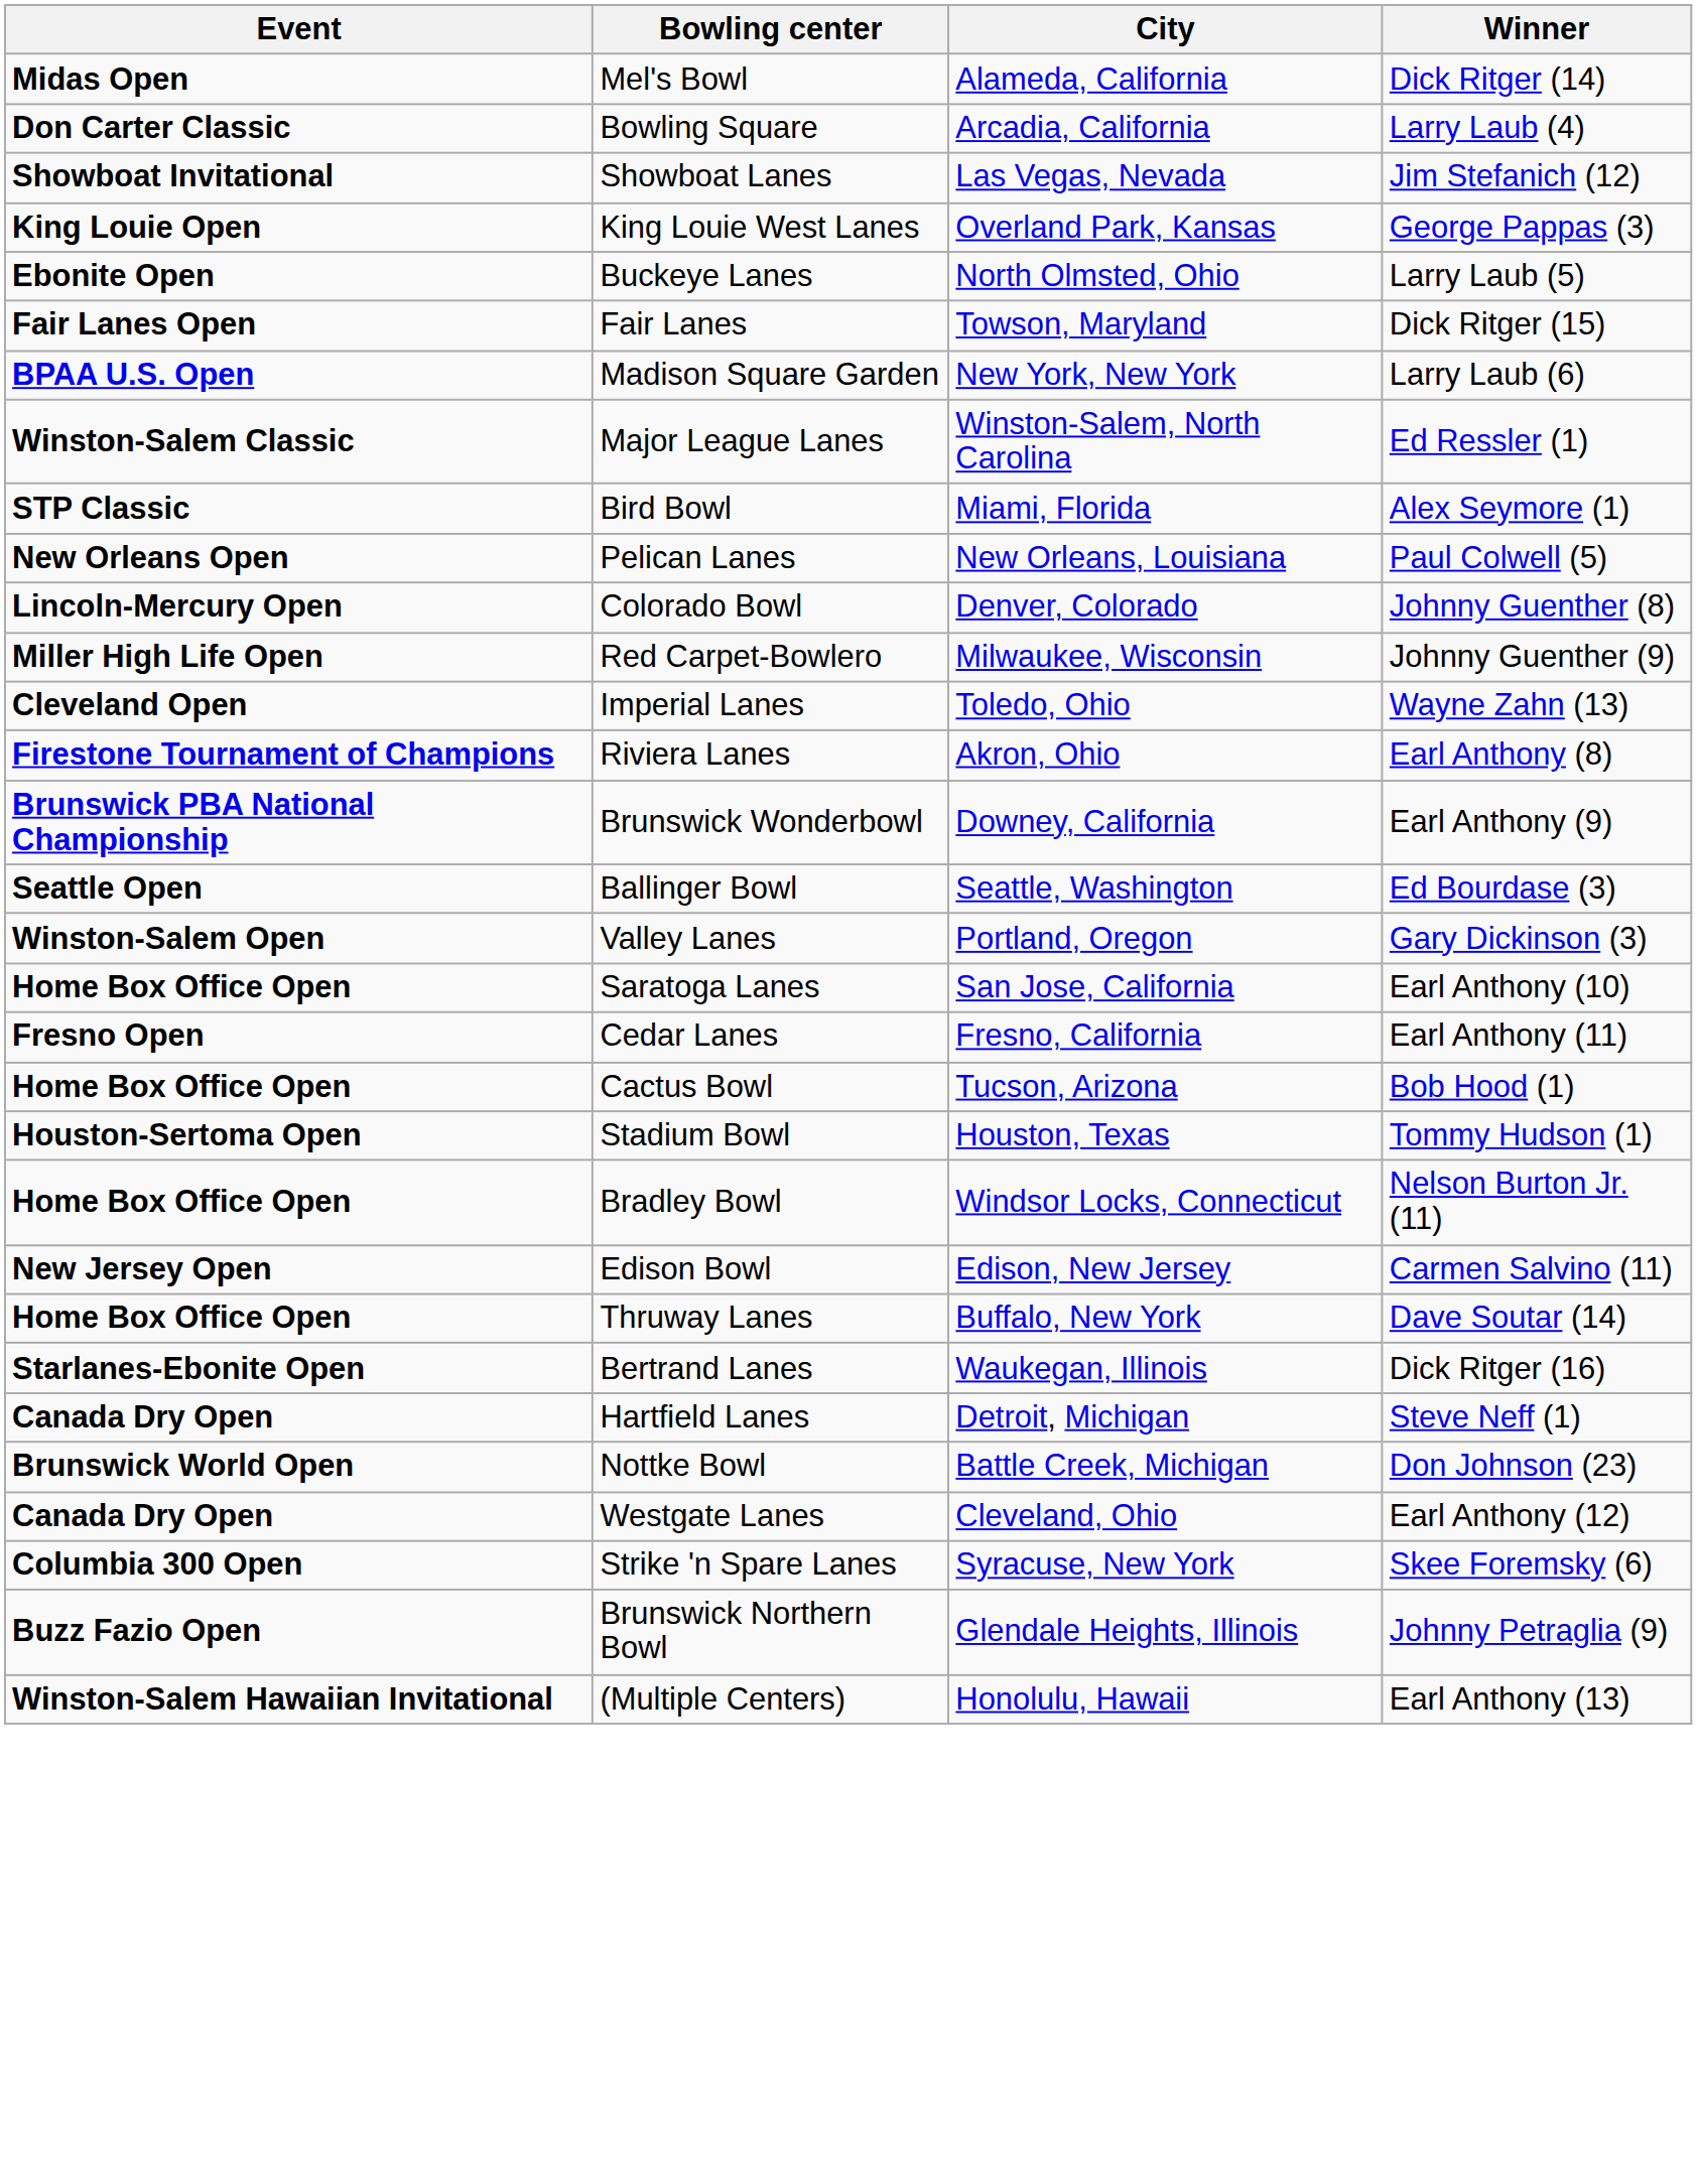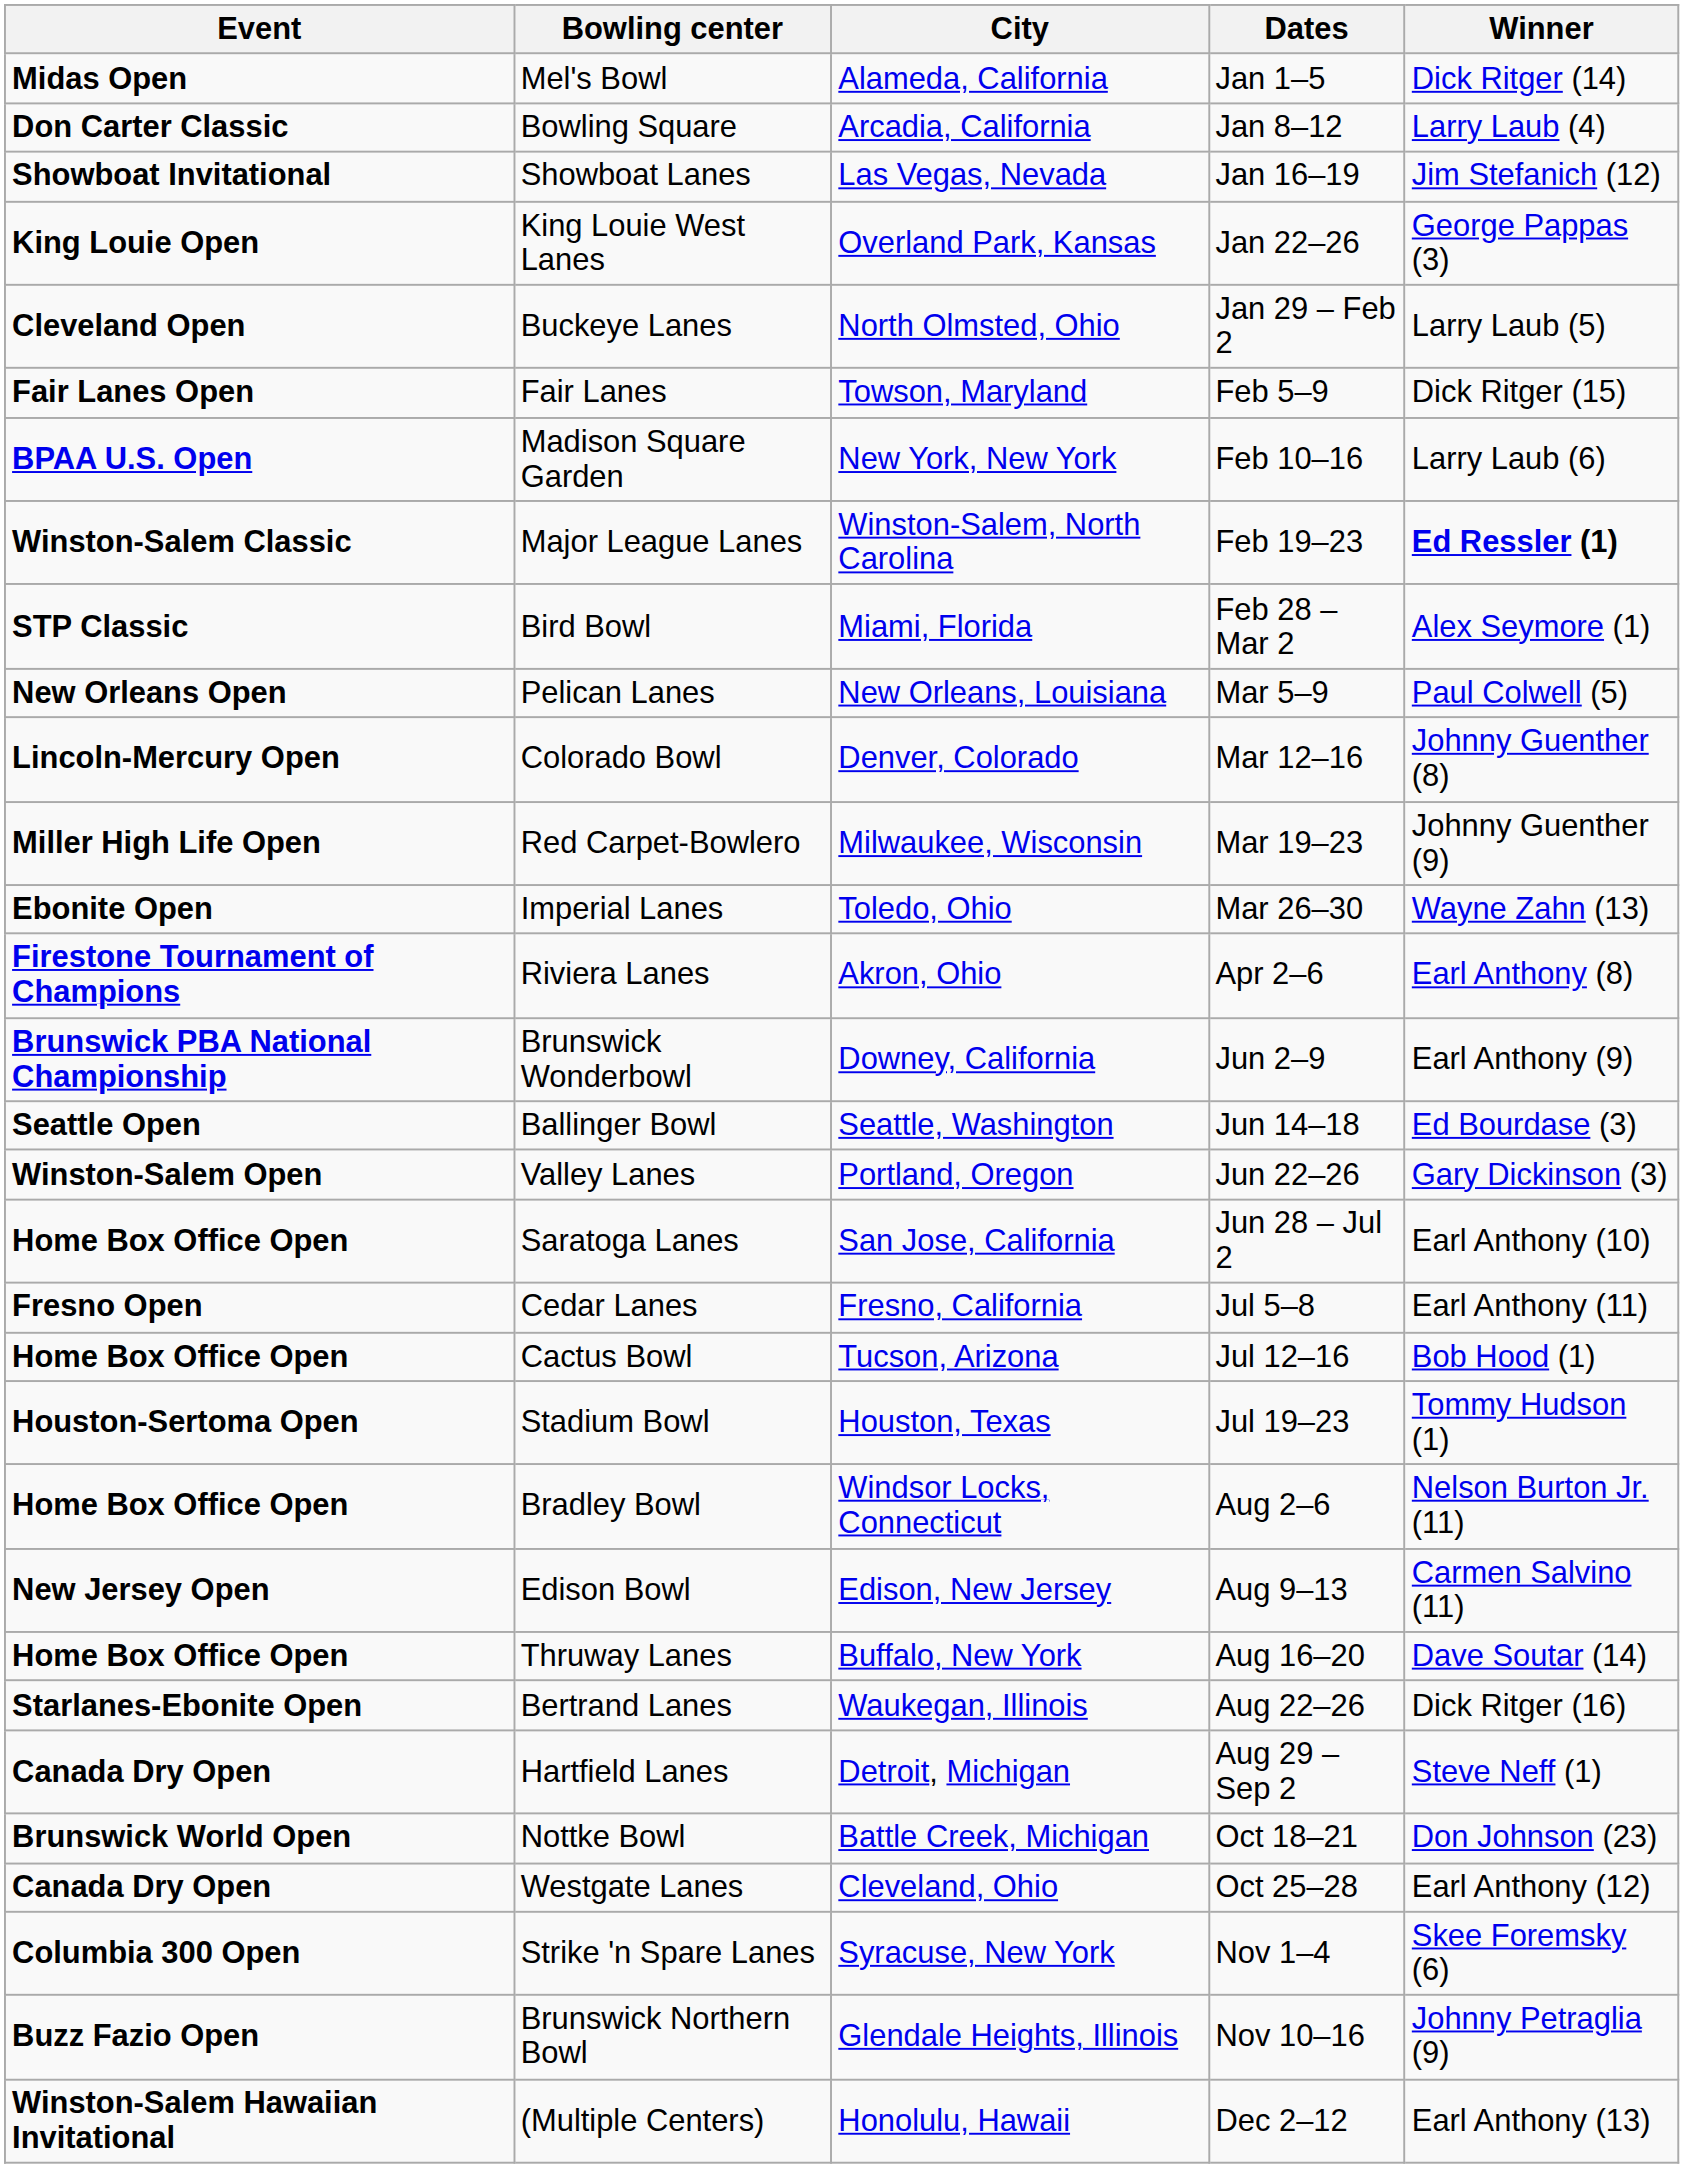 <table class="wikitable">
 <tr>
 <th>Event</th>
 <th>Bowling center</th>
 <th>City</th>
+<th>Dates</th>
 <th>Winner</th>
 </tr>
 <tr>
 <td><strong>Midas Open</strong></td>
 <td>Mel's Bowl</td>
 <td><a href='#'>Alameda, California</a></td>
+<td>Jan 1–5</td>
 <td><a href='#'>Dick Ritger</a> (14)</td>
 </tr>
 <tr>
 <td><strong>Don Carter Classic</strong></td>
 <td>Bowling Square</td>
 <td><a href='#'>Arcadia, California</a></td>
+<td>Jan 8–12</td>
 <td><a href='#'>Larry Laub</a> (4)</td>
 </tr>
 <tr>
 <td><strong>Showboat Invitational</strong></td>
 <td>Showboat Lanes</td>
 <td><a href='#'>Las Vegas, Nevada</a></td>
+<td>Jan 16–19</td>
 <td><a href='#'>Jim Stefanich</a> (12)</td>
 </tr>
 <tr>
 <td><strong>King Louie Open</strong></td>
 <td>King Louie West Lanes</td>
 <td><a href='#'>Overland Park, Kansas</a></td>
+<td>Jan 22–26</td>
 <td><a href='#'>George Pappas</a> (3)</td>
 </tr>
 <tr>
-<td><strong>Ebonite Open</strong></td>
+<td><strong>Cleveland Open</strong></td>
 <td>Buckeye Lanes</td>
 <td><a href='#'>North Olmsted, Ohio</a></td>
+<td>Jan 29 – Feb 2</td>
 <td>Larry Laub (5)</td>
 </tr>
 <tr>
 <td><strong>Fair Lanes Open</strong></td>
 <td>Fair Lanes</td>
 <td><a href='#'>Towson, Maryland</a></td>
+<td>Feb 5–9</td>
 <td>Dick Ritger (15)</td>
 </tr>
 <tr>
 <td><strong><a href='#'>BPAA U.S. Open</a></strong></td>
 <td>Madison Square Garden</td>
 <td><a href='#'>New York, New York</a></td>
+<td>Feb 10–16</td>
 <td>Larry Laub (6)</td>
 </tr>
 <tr>
 <td><strong>Winston-Salem Classic</strong></td>
 <td>Major League Lanes</td>
 <td><a href='#'>Winston-Salem, North Carolina</a></td>
-<td><a href='#'>Ed Ressler</a> (1)</td>
+<td>Feb 19–23</td>
+<td><strong><a href='#'>Ed Ressler</a> (1)</strong></td>
 </tr>
 <tr>
 <td><strong>STP Classic</strong></td>
 <td>Bird Bowl</td>
 <td><a href='#'>Miami, Florida</a></td>
+<td>Feb 28 – Mar 2</td>
 <td><a href='#'>Alex Seymore</a> (1)</td>
 </tr>
 <tr>
 <td><strong>New Orleans Open</strong></td>
 <td>Pelican Lanes</td>
 <td><a href='#'>New Orleans, Louisiana</a></td>
+<td>Mar 5–9</td>
 <td><a href='#'>Paul Colwell</a> (5)</td>
 </tr>
 <tr>
 <td><strong>Lincoln-Mercury Open</strong></td>
 <td>Colorado Bowl</td>
 <td><a href='#'>Denver, Colorado</a></td>
+<td>Mar 12–16</td>
 <td><a href='#'>Johnny Guenther</a> (8)</td>
 </tr>
 <tr>
 <td><strong>Miller High Life Open</strong></td>
 <td>Red Carpet-Bowlero</td>
 <td><a href='#'>Milwaukee, Wisconsin</a></td>
+<td>Mar 19–23</td>
 <td>Johnny Guenther (9)</td>
 </tr>
 <tr>
-<td><strong>Cleveland Open</strong></td>
+<td><strong>Ebonite Open</strong></td>
 <td>Imperial Lanes</td>
 <td><a href='#'>Toledo, Ohio</a></td>
+<td>Mar 26–30</td>
 <td><a href='#'>Wayne Zahn</a> (13)</td>
 </tr>
 <tr>
 <td><strong><a href='#'>Firestone Tournament of Champions</a></strong></td>
 <td>Riviera Lanes</td>
 <td><a href='#'>Akron, Ohio</a></td>
+<td>Apr 2–6</td>
 <td><a href='#'>Earl Anthony</a> (8)</td>
 </tr>
 <tr>
 <td><strong><a href='#'>Brunswick PBA National Championship</a></strong></td>
 <td>Brunswick Wonderbowl</td>
 <td><a href='#'>Downey, California</a></td>
+<td>Jun 2–9</td>
 <td>Earl Anthony (9)</td>
 </tr>
 <tr>
 <td><strong>Seattle Open</strong></td>
 <td>Ballinger Bowl</td>
 <td><a href='#'>Seattle, Washington</a></td>
+<td>Jun 14–18</td>
 <td><a href='#'>Ed Bourdase</a> (3)</td>
 </tr>
 <tr>
 <td><strong>Winston-Salem Open</strong></td>
 <td>Valley Lanes</td>
 <td><a href='#'>Portland, Oregon</a></td>
+<td>Jun 22–26</td>
 <td><a href='#'>Gary Dickinson</a> (3)</td>
 </tr>
 <tr>
 <td><strong>Home Box Office Open</strong></td>
 <td>Saratoga Lanes</td>
 <td><a href='#'>San Jose, California</a></td>
+<td>Jun 28 – Jul 2</td>
 <td>Earl Anthony (10)</td>
 </tr>
 <tr>
 <td><strong>Fresno Open</strong></td>
 <td>Cedar Lanes</td>
 <td><a href='#'>Fresno, California</a></td>
+<td>Jul 5–8</td>
 <td>Earl Anthony (11)</td>
 </tr>
 <tr>
 <td><strong>Home Box Office Open</strong></td>
 <td>Cactus Bowl</td>
 <td><a href='#'>Tucson, Arizona</a></td>
+<td>Jul 12–16</td>
 <td><a href='#'>Bob Hood</a> (1)</td>
 </tr>
 <tr>
 <td><strong>Houston-Sertoma Open</strong></td>
 <td>Stadium Bowl</td>
 <td><a href='#'>Houston, Texas</a></td>
+<td>Jul 19–23</td>
 <td><a href='#'>Tommy Hudson</a> (1)</td>
 </tr>
 <tr>
 <td><strong>Home Box Office Open</strong></td>
 <td>Bradley Bowl</td>
 <td><a href='#'>Windsor Locks, Connecticut</a></td>
+<td>Aug 2–6</td>
 <td><a href='#'>Nelson Burton Jr.</a> (11)</td>
 </tr>
 <tr>
 <td><strong>New Jersey Open</strong></td>
 <td>Edison Bowl</td>
 <td><a href='#'>Edison, New Jersey</a></td>
+<td>Aug 9–13</td>
 <td><a href='#'>Carmen Salvino</a> (11)</td>
 </tr>
 <tr>
 <td><strong>Home Box Office Open</strong></td>
 <td>Thruway Lanes</td>
 <td><a href='#'>Buffalo, New York</a></td>
+<td>Aug 16–20</td>
 <td><a href='#'>Dave Soutar</a> (14)</td>
 </tr>
 <tr>
 <td><strong>Starlanes-Ebonite Open</strong></td>
 <td>Bertrand Lanes</td>
 <td><a href='#'>Waukegan, Illinois</a></td>
+<td>Aug 22–26</td>
 <td>Dick Ritger (16)</td>
 </tr>
 <tr>
 <td><strong>Canada Dry Open</strong></td>
 <td>Hartfield Lanes</td>
 <td><a href='#'>Detroit</a>, <a href='#'>Michigan</a></td>
+<td>Aug 29 – Sep 2</td>
 <td><a href='#'>Steve Neff</a> (1)</td>
 </tr>
 <tr>
 <td><strong>Brunswick World Open</strong></td>
 <td>Nottke Bowl</td>
 <td><a href='#'>Battle Creek, Michigan</a></td>
+<td>Oct 18–21</td>
 <td><a href='#'>Don Johnson</a> (23)</td>
 </tr>
 <tr>
 <td><strong>Canada Dry Open</strong></td>
 <td>Westgate Lanes</td>
 <td><a href='#'>Cleveland, Ohio</a></td>
+<td>Oct 25–28</td>
 <td>Earl Anthony (12)</td>
 </tr>
 <tr>
 <td><strong>Columbia 300 Open</strong></td>
 <td>Strike 'n Spare Lanes</td>
 <td><a href='#'>Syracuse, New York</a></td>
+<td>Nov 1–4</td>
 <td><a href='#'>Skee Foremsky</a> (6)</td>
 </tr>
 <tr>
 <td><strong>Buzz Fazio Open</strong></td>
 <td>Brunswick Northern Bowl</td>
 <td><a href='#'>Glendale Heights, Illinois</a></td>
+<td>Nov 10–16</td>
 <td><a href='#'>Johnny Petraglia</a> (9)</td>
 </tr>
 <tr>
 <td><strong>Winston-Salem Hawaiian Invitational</strong></td>
 <td>(Multiple Centers)</td>
 <td><a href='#'>Honolulu, Hawaii</a></td>
+<td>Dec 2–12</td>
 <td>Earl Anthony (13)</td>
 </tr>
 </table>
